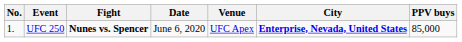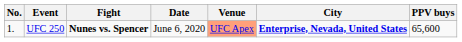 <table class="wikitable">
 <tr>
 <th>No.</th>
 <th>Event</th>
 <th>Fight</th>
 <th>Date</th>
 <th>Venue</th>
 <th>City</th>
 <th>PPV buys</th>
 </tr>
 <tr>
 <td>1.</td>
 <td><a href='#'>UFC 250</a></td>
 <td><strong>Nunes vs. Spencer</strong></td>
 <td>June 6, 2020</td>
-<td><a href='#'>UFC Apex</a></td>
+<td style="background: lightsalmon;"><a href='#'>UFC Apex</a></td>
 <td><strong><a href='#'>Enterprise, Nevada, United States</a></strong></td>
-<td>85,000</td>
+<td>65,600</td>
 </tr>
 </table>
